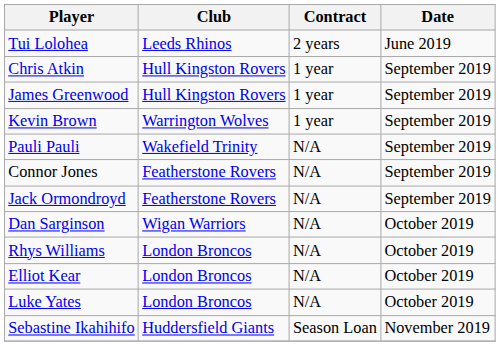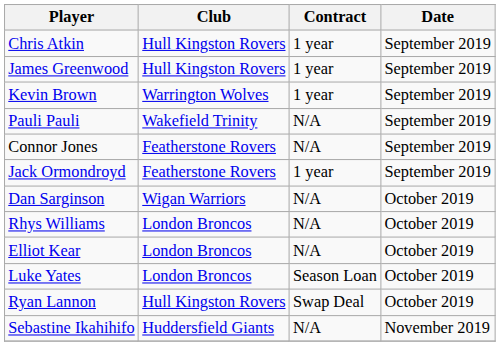 <table class="wikitable">
 <tr>
 <th>Player</th>
 <th>Club</th>
 <th>Contract</th>
 <th>Date</th>
-</tr>
-<tr>
-<td> <a href='#'>Tui Lolohea</a></td>
-<td><a href='#'>Leeds Rhinos</a></td>
-<td>2 years</td>
-<td>June 2019</td>
 </tr>
 <tr>
 <td> <a href='#'>Chris Atkin</a></td>
 <td><a href='#'>Hull Kingston Rovers</a></td>
 <td>1 year</td>
 <td>September 2019</td>
 </tr>
 <tr>
 <td> <a href='#'>James Greenwood</a></td>
 <td><a href='#'>Hull Kingston Rovers</a></td>
 <td>1 year</td>
 <td>September 2019</td>
 </tr>
 <tr>
 <td> <a href='#'>Kevin Brown</a></td>
 <td><a href='#'>Warrington Wolves</a></td>
 <td>1 year</td>
 <td>September 2019</td>
 </tr>
 <tr>
 <td> <a href='#'>Pauli Pauli</a></td>
 <td><a href='#'>Wakefield Trinity</a></td>
 <td>N/A</td>
 <td>September 2019</td>
 </tr>
 <tr>
 <td> Connor Jones</td>
 <td><a href='#'>Featherstone Rovers</a></td>
 <td>N/A</td>
 <td>September 2019</td>
 </tr>
 <tr>
 <td> <a href='#'>Jack Ormondroyd</a></td>
 <td><a href='#'>Featherstone Rovers</a></td>
-<td>N/A</td>
+<td>1 year</td>
 <td>September 2019</td>
 </tr>
 <tr>
 <td> <a href='#'>Dan Sarginson</a></td>
 <td><a href='#'>Wigan Warriors</a></td>
 <td>N/A</td>
 <td>October 2019 </td>
 </tr>
 <tr>
 <td> <a href='#'>Rhys Williams</a></td>
 <td><a href='#'>London Broncos</a></td>
 <td>N/A</td>
 <td>October 2019</td>
 </tr>
 <tr>
 <td> <a href='#'>Elliot Kear</a></td>
 <td><a href='#'>London Broncos</a></td>
 <td>N/A</td>
 <td>October 2019</td>
 </tr>
 <tr>
 <td> <a href='#'>Luke Yates</a></td>
 <td><a href='#'>London Broncos</a></td>
-<td>N/A</td>
+<td>Season Loan</td>
+<td>October 2019</td>
+</tr>
+<tr>
+<td> <a href='#'>Ryan Lannon</a></td>
+<td><a href='#'>Hull Kingston Rovers</a></td>
+<td>Swap Deal</td>
 <td>October 2019</td>
 </tr>
 <tr>
 <td> <a href='#'>Sebastine Ikahihifo</a></td>
 <td><a href='#'>Huddersfield Giants</a></td>
-<td>Season Loan</td>
+<td>N/A</td>
 <td>November 2019</td>
 </tr>
 <tr>
 </tr>
 </table>
